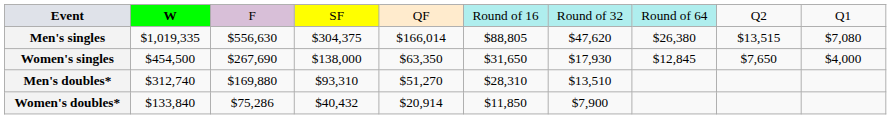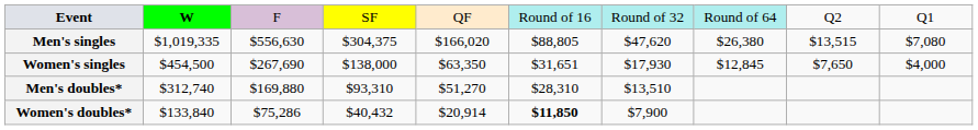 <table class="wikitable" style="font-size:90%;text-align:center;">
 <tr>
 <td width=130 bgcolor=dfe2e9><strong>Event</strong></td>
 <td width=80 bgcolor=lime><strong>W</strong></td>
 <td width=85 bgcolor=thistle>F</td>
 <td width=85 bgcolor=ffff00>SF</td>
 <td width=85 bgcolor=ffebcd>QF</td>
 <td width=85 bgcolor=afeeee>Round of 16</td>
 <td width=85 bgcolor=afeeee>Round of 32</td>
 <td width=85 bgcolor=afeeee>Round of 64</td>
 <td width=85>Q2</td>
 <td width=85>Q1</td>
 </tr>
 <tr>
 <th style="background:#f3f3f3">Men's singles</th>
 <td>$1,019,335</td>
 <td>$556,630</td>
 <td>$304,375</td>
-<td>$166,014</td>
+<td>$166,020</td>
 <td>$88,805</td>
 <td>$47,620</td>
 <td>$26,380</td>
 <td>$13,515</td>
 <td>$7,080</td>
 </tr>
 <tr>
 <th style="background:#f3f3f3">Women's singles</th>
 <td>$454,500</td>
 <td>$267,690</td>
 <td>$138,000</td>
 <td>$63,350</td>
-<td>$31,650</td>
+<td>$31,651</td>
 <td>$17,930</td>
 <td>$12,845</td>
 <td>$7,650</td>
 <td>$4,000</td>
 </tr>
 <tr>
 <th style="background:#f3f3f3">Men's doubles*</th>
 <td>$312,740</td>
 <td>$169,880</td>
 <td>$93,310</td>
 <td>$51,270</td>
 <td>$28,310</td>
 <td>$13,510</td>
 <td></td>
 <td></td>
 <td></td>
 </tr>
 <tr>
 <th style="background:#f3f3f3">Women's doubles*</th>
 <td>$133,840</td>
 <td>$75,286</td>
 <td>$40,432</td>
 <td>$20,914</td>
-<td>$11,850</td>
+<td><strong>$11,850</strong></td>
 <td>$7,900</td>
 <td></td>
 <td></td>
 <td></td>
 </tr>
 </table>
